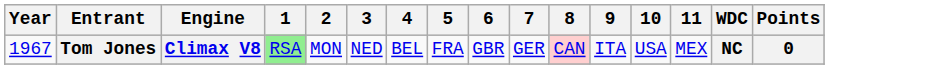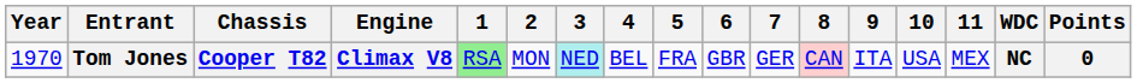 <table class="wikitable" style="text-align:center; font-size:90%">
 <tr>
 <th>Year</th>
 <th>Entrant</th>
+<th>Chassis</th>
 <th>Engine</th>
 <th>1</th>
 <th>2</th>
 <th>3</th>
 <th>4</th>
 <th>5</th>
 <th>6</th>
 <th>7</th>
 <th>8</th>
 <th>9</th>
 <th>10</th>
 <th>11</th>
 <th>WDC</th>
 <th>Points</th>
 </tr>
 <tr>
-<td><a href='#'>1967</a></td>
+<td><a href='#'>1970</a></td>
 <th>Tom Jones</th>
+<th><a href='#'>Cooper</a> <a href='#'>T82</a></th>
 <th><a href='#'>Climax</a> <a href='#'>V8</a></th>
 <td style="background: lightgreen;"><a href='#'>RSA</a></td>
 <td><a href='#'>MON</a></td>
-<td><a href='#'>NED</a></td>
+<td style="background: paleturquoise;"><a href='#'>NED</a></td>
 <td><a href='#'>BEL</a></td>
 <td><a href='#'>FRA</a></td>
 <td><a href='#'>GBR</a></td>
 <td><a href='#'>GER</a></td>
 <td style="background:#FFCFCF;"><a href='#'>CAN</a><br></td>
 <td><a href='#'>ITA</a></td>
 <td><a href='#'>USA</a></td>
 <td><a href='#'>MEX</a></td>
 <th>NC</th>
 <th>0</th>
 </tr>
 </table>
